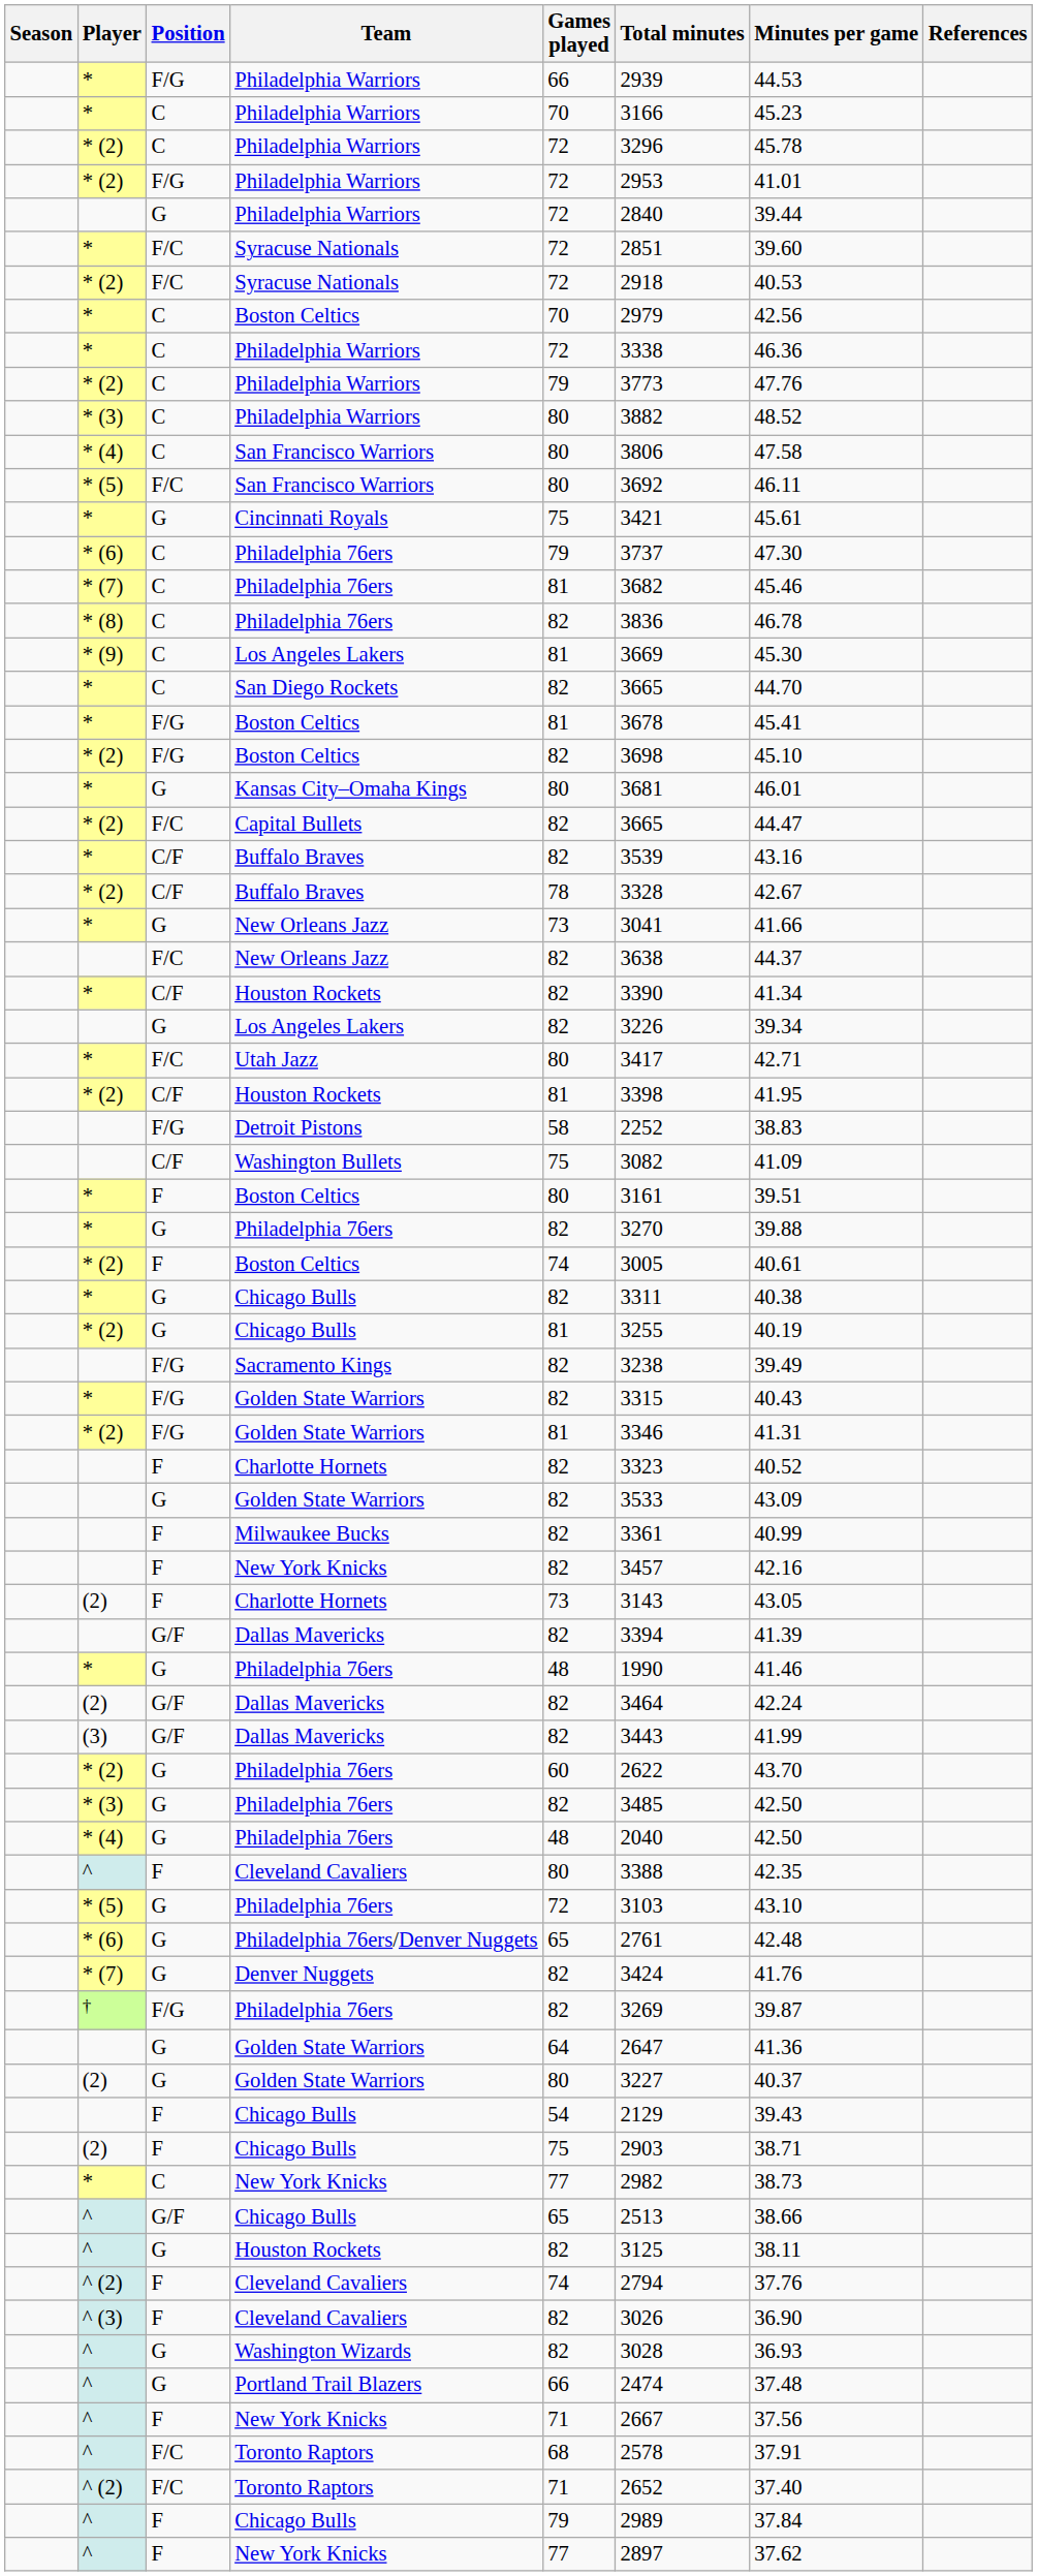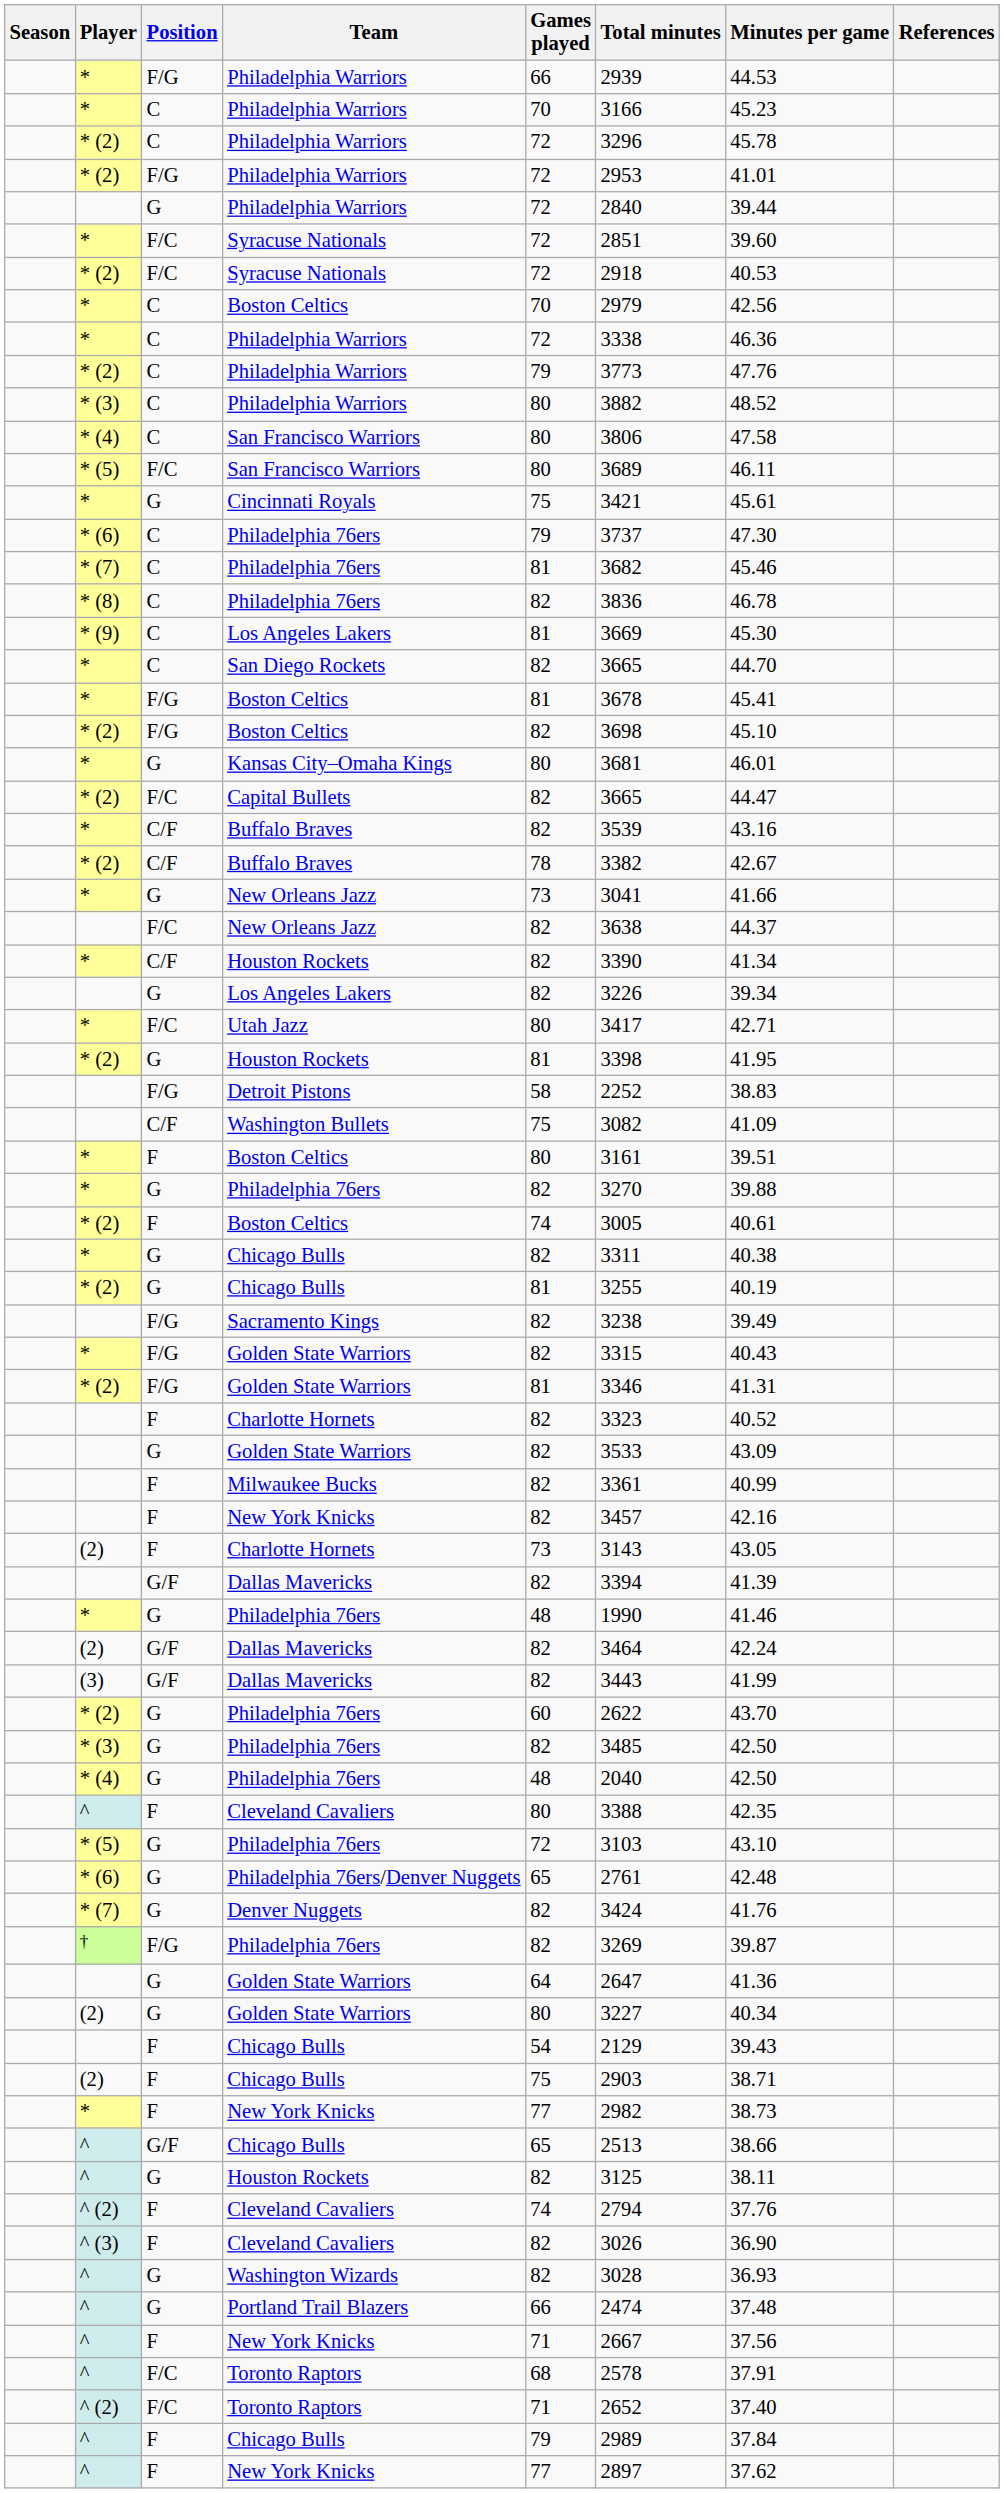 <table class="wikitable sortable">
 <tr>
 <th>Season</th>
 <th>Player</th>
 <th><a href='#'>Position</a></th>
 <th>Team</th>
 <th>Games<br>played</th>
 <th>Total minutes</th>
 <th>Minutes per game</th>
 <th class="unsortable">References</th>
 </tr>
 <tr>
 <td></td>
 <td bgcolor="#FFFF99">*</td>
 <td>F/G</td>
 <td><a href='#'>Philadelphia Warriors</a></td>
 <td>66</td>
 <td>2939</td>
 <td>44.53</td>
 <td align=center></td>
 </tr>
 <tr>
 <td></td>
 <td bgcolor="#FFFF99">*</td>
 <td>C</td>
 <td><a href='#'>Philadelphia Warriors</a></td>
 <td>70</td>
 <td>3166</td>
 <td>45.23</td>
 <td align=center></td>
 </tr>
 <tr>
 <td></td>
 <td bgcolor="#FFFF99">* (2)</td>
 <td>C</td>
 <td><a href='#'>Philadelphia Warriors</a></td>
 <td>72</td>
 <td>3296</td>
 <td>45.78</td>
 <td align=center></td>
 </tr>
 <tr>
 <td></td>
 <td bgcolor="#FFFF99">* (2)</td>
 <td>F/G</td>
 <td><a href='#'>Philadelphia Warriors</a></td>
 <td>72</td>
 <td>2953</td>
 <td>41.01</td>
 <td align=center></td>
 </tr>
 <tr>
 <td></td>
 <td></td>
 <td>G</td>
 <td><a href='#'>Philadelphia Warriors</a></td>
 <td>72</td>
 <td>2840</td>
 <td>39.44</td>
 <td align=center></td>
 </tr>
 <tr>
 <td></td>
 <td bgcolor="#FFFF99">*</td>
 <td>F/C</td>
 <td><a href='#'>Syracuse Nationals</a></td>
 <td>72</td>
 <td>2851</td>
 <td>39.60</td>
 <td align=center></td>
 </tr>
 <tr>
 <td></td>
 <td bgcolor="#FFFF99">* (2)</td>
 <td>F/C</td>
 <td><a href='#'>Syracuse Nationals</a></td>
 <td>72</td>
 <td>2918</td>
 <td>40.53</td>
 <td align=center></td>
 </tr>
 <tr>
 <td></td>
 <td bgcolor="#FFFF99">*</td>
 <td>C</td>
 <td><a href='#'>Boston Celtics</a></td>
 <td>70</td>
 <td>2979</td>
 <td>42.56</td>
 <td align=center></td>
 </tr>
 <tr>
 <td></td>
 <td bgcolor="#FFFF99">*</td>
 <td>C</td>
 <td><a href='#'>Philadelphia Warriors</a></td>
 <td>72</td>
 <td>3338</td>
 <td>46.36</td>
 <td align=center></td>
 </tr>
 <tr>
 <td></td>
 <td bgcolor="#FFFF99">* (2)</td>
 <td>C</td>
 <td><a href='#'>Philadelphia Warriors</a></td>
 <td>79</td>
 <td>3773</td>
 <td>47.76</td>
 <td align=center></td>
 </tr>
 <tr>
 <td></td>
 <td bgcolor="#FFFF99">* (3)</td>
 <td>C</td>
 <td><a href='#'>Philadelphia Warriors</a></td>
 <td>80</td>
 <td>3882</td>
 <td>48.52</td>
 <td align=center></td>
 </tr>
 <tr>
 <td></td>
 <td bgcolor="#FFFF99">* (4)</td>
 <td>C</td>
 <td><a href='#'>San Francisco Warriors</a></td>
 <td>80</td>
 <td>3806</td>
 <td>47.58</td>
 <td align=center></td>
 </tr>
 <tr>
 <td></td>
 <td bgcolor="#FFFF99">* (5)</td>
 <td>F/C</td>
 <td><a href='#'>San Francisco Warriors</a></td>
 <td>80</td>
-<td>3692</td>
+<td>3689</td>
 <td>46.11</td>
 <td align=center></td>
 </tr>
 <tr>
 <td></td>
 <td bgcolor="#FFFF99">*</td>
 <td>G</td>
 <td><a href='#'>Cincinnati Royals</a></td>
 <td>75</td>
 <td>3421</td>
 <td>45.61</td>
 <td align=center></td>
 </tr>
 <tr>
 <td></td>
 <td bgcolor="#FFFF99">* (6)</td>
 <td>C</td>
 <td><a href='#'>Philadelphia 76ers</a></td>
 <td>79</td>
 <td>3737</td>
 <td>47.30</td>
 <td align=center></td>
 </tr>
 <tr>
 <td></td>
 <td bgcolor="#FFFF99">* (7)</td>
 <td>C</td>
 <td><a href='#'>Philadelphia 76ers</a></td>
 <td>81</td>
 <td>3682</td>
 <td>45.46</td>
 <td align=center></td>
 </tr>
 <tr>
 <td></td>
 <td bgcolor="#FFFF99">* (8)</td>
 <td>C</td>
 <td><a href='#'>Philadelphia 76ers</a></td>
 <td>82</td>
 <td>3836</td>
 <td>46.78</td>
 <td align=center></td>
 </tr>
 <tr>
 <td></td>
 <td bgcolor="#FFFF99">* (9)</td>
 <td>C</td>
 <td><a href='#'>Los Angeles Lakers</a></td>
 <td>81</td>
 <td>3669</td>
 <td>45.30</td>
 <td align=center></td>
 </tr>
 <tr>
 <td></td>
 <td bgcolor="#FFFF99">*</td>
 <td>C</td>
 <td><a href='#'>San Diego Rockets</a></td>
 <td>82</td>
 <td>3665</td>
 <td>44.70</td>
 <td align=center></td>
 </tr>
 <tr>
 <td></td>
 <td bgcolor="#FFFF99">*</td>
 <td>F/G</td>
 <td><a href='#'>Boston Celtics</a></td>
 <td>81</td>
 <td>3678</td>
 <td>45.41</td>
 <td align=center></td>
 </tr>
 <tr>
 <td></td>
 <td bgcolor="#FFFF99">* (2)</td>
 <td>F/G</td>
 <td><a href='#'>Boston Celtics</a></td>
 <td>82</td>
 <td>3698</td>
 <td>45.10</td>
 <td align=center></td>
 </tr>
 <tr>
 <td></td>
 <td bgcolor="#FFFF99">*</td>
 <td>G</td>
 <td><a href='#'>Kansas City–Omaha Kings</a></td>
 <td>80</td>
 <td>3681</td>
 <td>46.01</td>
 <td align=center></td>
 </tr>
 <tr>
 <td></td>
 <td bgcolor="#FFFF99">* (2)</td>
 <td>F/C</td>
 <td><a href='#'>Capital Bullets</a></td>
 <td>82</td>
 <td>3665</td>
 <td>44.47</td>
 <td align=center></td>
 </tr>
 <tr>
 <td></td>
 <td bgcolor="#FFFF99">*</td>
 <td>C/F</td>
 <td><a href='#'>Buffalo Braves</a></td>
 <td>82</td>
 <td>3539</td>
 <td>43.16</td>
 <td align=center></td>
 </tr>
 <tr>
 <td></td>
 <td bgcolor="#FFFF99">* (2)</td>
 <td>C/F</td>
 <td><a href='#'>Buffalo Braves</a></td>
 <td>78</td>
-<td>3328</td>
+<td>3382</td>
 <td>42.67</td>
 <td align=center></td>
 </tr>
 <tr>
 <td></td>
 <td bgcolor="#FFFF99">*</td>
 <td>G</td>
 <td><a href='#'>New Orleans Jazz</a></td>
 <td>73</td>
 <td>3041</td>
 <td>41.66</td>
 <td align=center></td>
 </tr>
 <tr>
 <td></td>
 <td></td>
 <td>F/C</td>
 <td><a href='#'>New Orleans Jazz</a></td>
 <td>82</td>
 <td>3638</td>
 <td>44.37</td>
 <td align=center></td>
 </tr>
 <tr>
 <td></td>
 <td bgcolor="#FFFF99">*</td>
 <td>C/F</td>
 <td><a href='#'>Houston Rockets</a></td>
 <td>82</td>
 <td>3390</td>
 <td>41.34</td>
 <td align=center></td>
 </tr>
 <tr>
 <td></td>
 <td></td>
 <td>G</td>
 <td><a href='#'>Los Angeles Lakers</a></td>
 <td>82</td>
 <td>3226</td>
 <td>39.34</td>
 <td align=center></td>
 </tr>
 <tr>
 <td></td>
 <td bgcolor="#FFFF99">*</td>
 <td>F/C</td>
 <td><a href='#'>Utah Jazz</a></td>
 <td>80</td>
 <td>3417</td>
 <td>42.71</td>
 <td align=center></td>
 </tr>
 <tr>
 <td></td>
 <td bgcolor="#FFFF99">* (2)</td>
-<td>C/F</td>
+<td>G</td>
 <td><a href='#'>Houston Rockets</a></td>
 <td>81</td>
 <td>3398</td>
 <td>41.95</td>
 <td align=center></td>
 </tr>
 <tr>
 <td></td>
 <td></td>
 <td>F/G</td>
 <td><a href='#'>Detroit Pistons</a></td>
 <td>58</td>
 <td>2252</td>
 <td>38.83</td>
 <td align=center></td>
 </tr>
 <tr>
 <td></td>
 <td></td>
 <td>C/F</td>
 <td><a href='#'>Washington Bullets</a></td>
 <td>75</td>
 <td>3082</td>
 <td>41.09</td>
 <td align=center></td>
 </tr>
 <tr>
 <td></td>
 <td bgcolor="#FFFF99">*</td>
 <td>F</td>
 <td><a href='#'>Boston Celtics</a></td>
 <td>80</td>
 <td>3161</td>
 <td>39.51</td>
 <td align=center></td>
 </tr>
 <tr>
 <td></td>
 <td bgcolor="#FFFF99">*</td>
 <td>G</td>
 <td><a href='#'>Philadelphia 76ers</a></td>
 <td>82</td>
 <td>3270</td>
 <td>39.88</td>
 <td align=center></td>
 </tr>
 <tr>
 <td></td>
 <td bgcolor="#FFFF99">* (2)</td>
 <td>F</td>
 <td><a href='#'>Boston Celtics</a></td>
 <td>74</td>
 <td>3005</td>
 <td>40.61</td>
 <td align=center></td>
 </tr>
 <tr>
 <td></td>
 <td bgcolor="#FFFF99">*</td>
 <td>G</td>
 <td><a href='#'>Chicago Bulls</a></td>
 <td>82</td>
 <td>3311</td>
 <td>40.38</td>
 <td align=center></td>
 </tr>
 <tr>
 <td></td>
 <td bgcolor="#FFFF99">* (2)</td>
 <td>G</td>
 <td><a href='#'>Chicago Bulls</a></td>
 <td>81</td>
 <td>3255</td>
 <td>40.19</td>
 <td align=center></td>
 </tr>
 <tr>
 <td></td>
 <td></td>
 <td>F/G</td>
 <td><a href='#'>Sacramento Kings</a></td>
 <td>82</td>
 <td>3238</td>
 <td>39.49</td>
 <td align=center></td>
 </tr>
 <tr>
 <td></td>
 <td bgcolor="#FFFF99">*</td>
 <td>F/G</td>
 <td><a href='#'>Golden State Warriors</a></td>
 <td>82</td>
 <td>3315</td>
 <td>40.43</td>
 <td align=center></td>
 </tr>
 <tr>
 <td></td>
 <td bgcolor="#FFFF99">* (2)</td>
 <td>F/G</td>
 <td><a href='#'>Golden State Warriors</a></td>
 <td>81</td>
 <td>3346</td>
 <td>41.31</td>
 <td align=center></td>
 </tr>
 <tr>
 <td></td>
 <td></td>
 <td>F</td>
 <td><a href='#'>Charlotte Hornets</a></td>
 <td>82</td>
 <td>3323</td>
 <td>40.52</td>
 <td align=center></td>
 </tr>
 <tr>
 <td></td>
 <td></td>
 <td>G</td>
 <td><a href='#'>Golden State Warriors</a></td>
 <td>82</td>
 <td>3533</td>
 <td>43.09</td>
 <td align=center></td>
 </tr>
 <tr>
 <td></td>
 <td></td>
 <td>F</td>
 <td><a href='#'>Milwaukee Bucks</a></td>
 <td>82</td>
 <td>3361</td>
 <td>40.99</td>
 <td align=center></td>
 </tr>
 <tr>
 <td></td>
 <td></td>
 <td>F</td>
 <td><a href='#'>New York Knicks</a></td>
 <td>82</td>
 <td>3457</td>
 <td>42.16</td>
 <td align=center></td>
 </tr>
 <tr>
 <td></td>
 <td> (2)</td>
 <td>F</td>
 <td><a href='#'>Charlotte Hornets</a></td>
 <td>73</td>
 <td>3143</td>
 <td>43.05</td>
 <td align=center></td>
 </tr>
 <tr>
 <td></td>
 <td></td>
 <td>G/F</td>
 <td><a href='#'>Dallas Mavericks</a></td>
 <td>82</td>
 <td>3394</td>
 <td>41.39</td>
 <td align=center></td>
 </tr>
 <tr>
 <td></td>
 <td bgcolor="#FFFF99">*</td>
 <td>G</td>
 <td><a href='#'>Philadelphia 76ers</a></td>
 <td>48</td>
 <td>1990</td>
 <td>41.46</td>
 <td align=center></td>
 </tr>
 <tr>
 <td></td>
 <td> (2)</td>
 <td>G/F</td>
 <td><a href='#'>Dallas Mavericks</a></td>
 <td>82</td>
 <td>3464</td>
 <td>42.24</td>
 <td align=center></td>
 </tr>
 <tr>
 <td></td>
 <td> (3)</td>
 <td>G/F</td>
 <td><a href='#'>Dallas Mavericks</a></td>
 <td>82</td>
 <td>3443</td>
 <td>41.99</td>
 <td align=center></td>
 </tr>
 <tr>
 <td></td>
 <td bgcolor="#FFFF99">* (2)</td>
 <td>G</td>
 <td><a href='#'>Philadelphia 76ers</a></td>
 <td>60</td>
 <td>2622</td>
 <td>43.70</td>
 <td align=center></td>
 </tr>
 <tr>
 <td></td>
 <td bgcolor="#FFFF99">* (3)</td>
 <td>G</td>
 <td><a href='#'>Philadelphia 76ers</a></td>
 <td>82</td>
 <td>3485</td>
 <td>42.50</td>
 <td align=center></td>
 </tr>
 <tr>
 <td></td>
 <td bgcolor="#FFFF99">* (4)</td>
 <td>G</td>
 <td><a href='#'>Philadelphia 76ers</a></td>
 <td>48</td>
 <td>2040</td>
 <td>42.50</td>
 <td align=center></td>
 </tr>
 <tr>
 <td></td>
 <td bgcolor="#CFECEC">^</td>
 <td>F</td>
 <td><a href='#'>Cleveland Cavaliers</a></td>
 <td>80</td>
 <td>3388</td>
 <td>42.35</td>
 <td align=center></td>
 </tr>
 <tr>
 <td></td>
 <td bgcolor="#FFFF99">* (5)</td>
 <td>G</td>
 <td><a href='#'>Philadelphia 76ers</a></td>
 <td>72</td>
 <td>3103</td>
 <td>43.10</td>
 <td align=center></td>
 </tr>
 <tr>
 <td></td>
 <td bgcolor="#FFFF99">* (6)</td>
 <td>G</td>
 <td><a href='#'>Philadelphia 76ers</a>/<a href='#'>Denver Nuggets</a></td>
 <td>65</td>
 <td>2761</td>
 <td>42.48</td>
 <td align=center></td>
 </tr>
 <tr>
 <td></td>
 <td bgcolor="#FFFF99">* (7)</td>
 <td>G</td>
 <td><a href='#'>Denver Nuggets</a></td>
 <td>82</td>
 <td>3424</td>
 <td>41.76</td>
 <td align=center></td>
 </tr>
 <tr>
 <td></td>
 <td bgcolor="#CCFF99"><sup>†</sup></td>
 <td>F/G</td>
 <td><a href='#'>Philadelphia 76ers</a></td>
 <td>82</td>
 <td>3269</td>
 <td>39.87</td>
 <td align=center></td>
 </tr>
 <tr>
 <td></td>
 <td> </td>
 <td>G</td>
 <td><a href='#'>Golden State Warriors</a></td>
 <td>64</td>
 <td>2647</td>
 <td>41.36</td>
 <td align=center></td>
 </tr>
 <tr>
 <td></td>
 <td> (2)</td>
 <td>G</td>
 <td><a href='#'>Golden State Warriors</a></td>
 <td>80</td>
 <td>3227</td>
-<td>40.37</td>
+<td>40.34</td>
 <td align=center></td>
 </tr>
 <tr>
 <td></td>
 <td> </td>
 <td>F</td>
 <td><a href='#'>Chicago Bulls</a></td>
 <td>54</td>
 <td>2129</td>
 <td>39.43</td>
 <td align=center></td>
 </tr>
 <tr>
 <td></td>
 <td> (2)</td>
 <td>F</td>
 <td><a href='#'>Chicago Bulls</a></td>
 <td>75</td>
 <td>2903</td>
 <td>38.71</td>
 <td align=center></td>
 </tr>
 <tr>
 <td></td>
 <td bgcolor="#FFFF99">* </td>
-<td>C</td>
+<td>F</td>
 <td><a href='#'>New York Knicks</a></td>
 <td>77</td>
 <td>2982</td>
 <td>38.73</td>
 <td align=center></td>
 </tr>
 <tr>
 <td></td>
 <td bgcolor="#CFECEC">^ </td>
 <td>G/F</td>
 <td><a href='#'>Chicago Bulls</a></td>
 <td>65</td>
 <td>2513</td>
 <td>38.66</td>
 <td align=center></td>
 </tr>
 <tr>
 <td></td>
 <td bgcolor="#CFECEC">^</td>
 <td>G</td>
 <td><a href='#'>Houston Rockets</a></td>
 <td>82</td>
 <td>3125</td>
 <td>38.11</td>
 <td align=center></td>
 </tr>
 <tr>
 <td></td>
 <td bgcolor="#CFECEC">^ (2)</td>
 <td>F</td>
 <td><a href='#'>Cleveland Cavaliers</a></td>
 <td>74</td>
 <td>2794</td>
 <td>37.76</td>
 <td align=center></td>
 </tr>
 <tr>
 <td></td>
 <td bgcolor="#CFECEC">^ (3)</td>
 <td>F</td>
 <td><a href='#'>Cleveland Cavaliers</a></td>
 <td>82</td>
 <td>3026</td>
 <td>36.90</td>
 <td align=center></td>
 </tr>
 <tr>
 <td></td>
 <td bgcolor="#CFECEC">^</td>
 <td>G</td>
 <td><a href='#'>Washington Wizards</a></td>
 <td>82</td>
 <td>3028</td>
 <td>36.93</td>
 <td align=center></td>
 </tr>
 <tr>
 <td></td>
 <td bgcolor="#CFECEC">^</td>
 <td>G</td>
 <td><a href='#'>Portland Trail Blazers</a></td>
 <td>66</td>
 <td>2474</td>
 <td>37.48</td>
 <td align=center></td>
 </tr>
 <tr>
 <td></td>
 <td bgcolor="#CFECEC">^</td>
 <td>F</td>
 <td><a href='#'>New York Knicks</a></td>
 <td>71</td>
 <td>2667</td>
 <td>37.56</td>
 <td align=center></td>
 </tr>
 <tr>
 <td></td>
 <td bgcolor="#CFECEC">^</td>
 <td>F/C</td>
 <td><a href='#'>Toronto Raptors</a></td>
 <td>68</td>
 <td>2578</td>
 <td>37.91</td>
 <td align=center></td>
 </tr>
 <tr>
 <td></td>
 <td bgcolor="#CFECEC">^ (2)</td>
 <td>F/C</td>
 <td><a href='#'>Toronto Raptors</a></td>
 <td>71</td>
 <td>2652</td>
 <td>37.40</td>
 <td align=center></td>
 </tr>
 <tr>
 <td></td>
 <td bgcolor="#CFECEC">^</td>
 <td>F</td>
 <td><a href='#'>Chicago Bulls</a></td>
 <td>79</td>
 <td>2989</td>
 <td>37.84</td>
 <td align=center></td>
 </tr>
 <tr>
 <td></td>
 <td bgcolor="#CFECEC">^</td>
 <td>F</td>
 <td><a href='#'>New York Knicks</a></td>
 <td>77</td>
 <td>2897</td>
 <td>37.62</td>
 <td align=center></td>
 </tr>
 </table>
